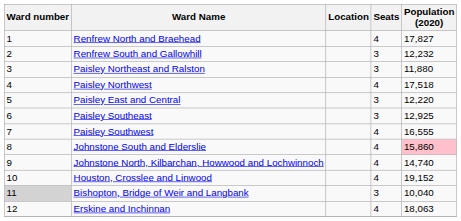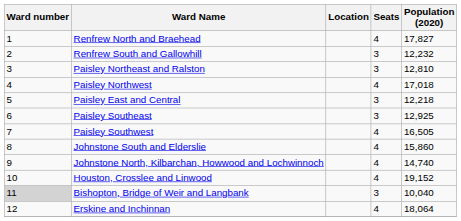 <table class="wikitable sortable">
 <tr>
 <th>Ward number</th>
 <th>Ward Name</th>
 <th>Location</th>
 <th>Seats</th>
 <th>Population<br>(2020)</th>
 </tr>
 <tr>
 <td>1</td>
 <td><a href='#'>Renfrew North and Braehead</a></td>
 <td></td>
 <td>4</td>
 <td>17,827</td>
 </tr>
 <tr>
 <td>2</td>
 <td><a href='#'>Renfrew South and Gallowhill</a></td>
 <td></td>
 <td>3</td>
 <td>12,232</td>
 </tr>
 <tr>
 <td>3</td>
 <td><a href='#'>Paisley Northeast and Ralston</a></td>
 <td></td>
 <td>3</td>
-<td>11,880</td>
+<td>12,810</td>
 </tr>
 <tr>
 <td>4</td>
 <td><a href='#'>Paisley Northwest</a></td>
 <td></td>
 <td>4</td>
-<td>17,518</td>
+<td>17,018</td>
 </tr>
 <tr>
 <td>5</td>
 <td><a href='#'>Paisley East and Central</a></td>
 <td></td>
 <td>3</td>
-<td>12,220</td>
+<td>12,218</td>
 </tr>
 <tr>
 <td>6</td>
 <td><a href='#'>Paisley Southeast</a></td>
 <td></td>
 <td>3</td>
 <td>12,925</td>
 </tr>
 <tr>
 <td>7</td>
 <td><a href='#'>Paisley Southwest</a></td>
 <td></td>
 <td>4</td>
-<td>16,555</td>
+<td>16,505</td>
 </tr>
 <tr>
 <td>8</td>
 <td><a href='#'>Johnstone South and Elderslie</a></td>
 <td></td>
 <td>4</td>
-<td style="background: pink;">15,860</td>
+<td>15,860</td>
 </tr>
 <tr>
 <td>9</td>
 <td><a href='#'>Johnstone North, Kilbarchan, Howwood and Lochwinnoch</a></td>
 <td></td>
 <td>4</td>
 <td>14,740</td>
 </tr>
 <tr>
 <td>10</td>
 <td><a href='#'>Houston, Crosslee and Linwood</a></td>
 <td></td>
 <td>4</td>
 <td>19,152</td>
 </tr>
 <tr>
 <td style="background: lightgrey;">11</td>
 <td><a href='#'>Bishopton, Bridge of Weir and Langbank</a></td>
 <td></td>
 <td>3</td>
 <td>10,040</td>
 </tr>
 <tr>
 <td>12</td>
 <td><a href='#'>Erskine and Inchinnan</a></td>
 <td></td>
 <td>4</td>
-<td>18,063</td>
+<td>18,064</td>
 </tr>
 <tr>
 </tr>
 </table>
